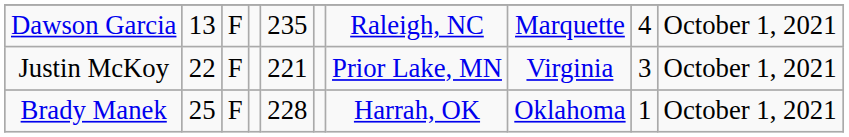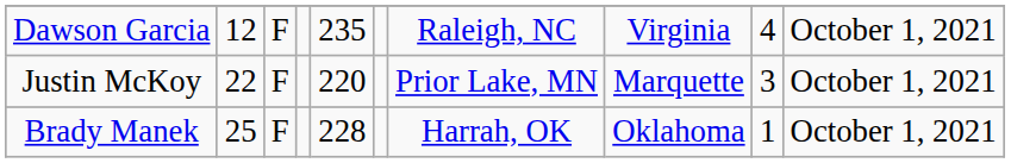 <table class="wikitable sortable" style="text-align: center">
 <tr align=center>
 </tr>
 <tr>
 <td sortname><a href='#'>Dawson Garcia</a></td>
-<td>13</td>
+<td>12</td>
 <td>F</td>
 <td></td>
 <td>235</td>
 <td></td>
 <td><a href='#'>Raleigh, NC</a></td>
-<td><a href='#'>Marquette</a></td>
+<td><a href='#'>Virginia</a></td>
 <td>4</td>
 <td>October 1, 2021</td>
 </tr>
 <tr>
 <td sortname>Justin McKoy</td>
 <td>22</td>
 <td>F</td>
 <td></td>
-<td>221</td>
+<td>220</td>
 <td></td>
 <td><a href='#'>Prior Lake, MN</a></td>
-<td><a href='#'>Virginia</a></td>
+<td><a href='#'>Marquette</a></td>
 <td>3</td>
 <td>October 1, 2021</td>
 </tr>
 <tr>
 <td sortname><a href='#'>Brady Manek</a></td>
 <td>25</td>
 <td>F</td>
 <td></td>
 <td>228</td>
 <td></td>
 <td><a href='#'>Harrah, OK</a></td>
 <td><a href='#'>Oklahoma</a></td>
 <td>1</td>
 <td>October 1, 2021</td>
 </tr>
 </table>
